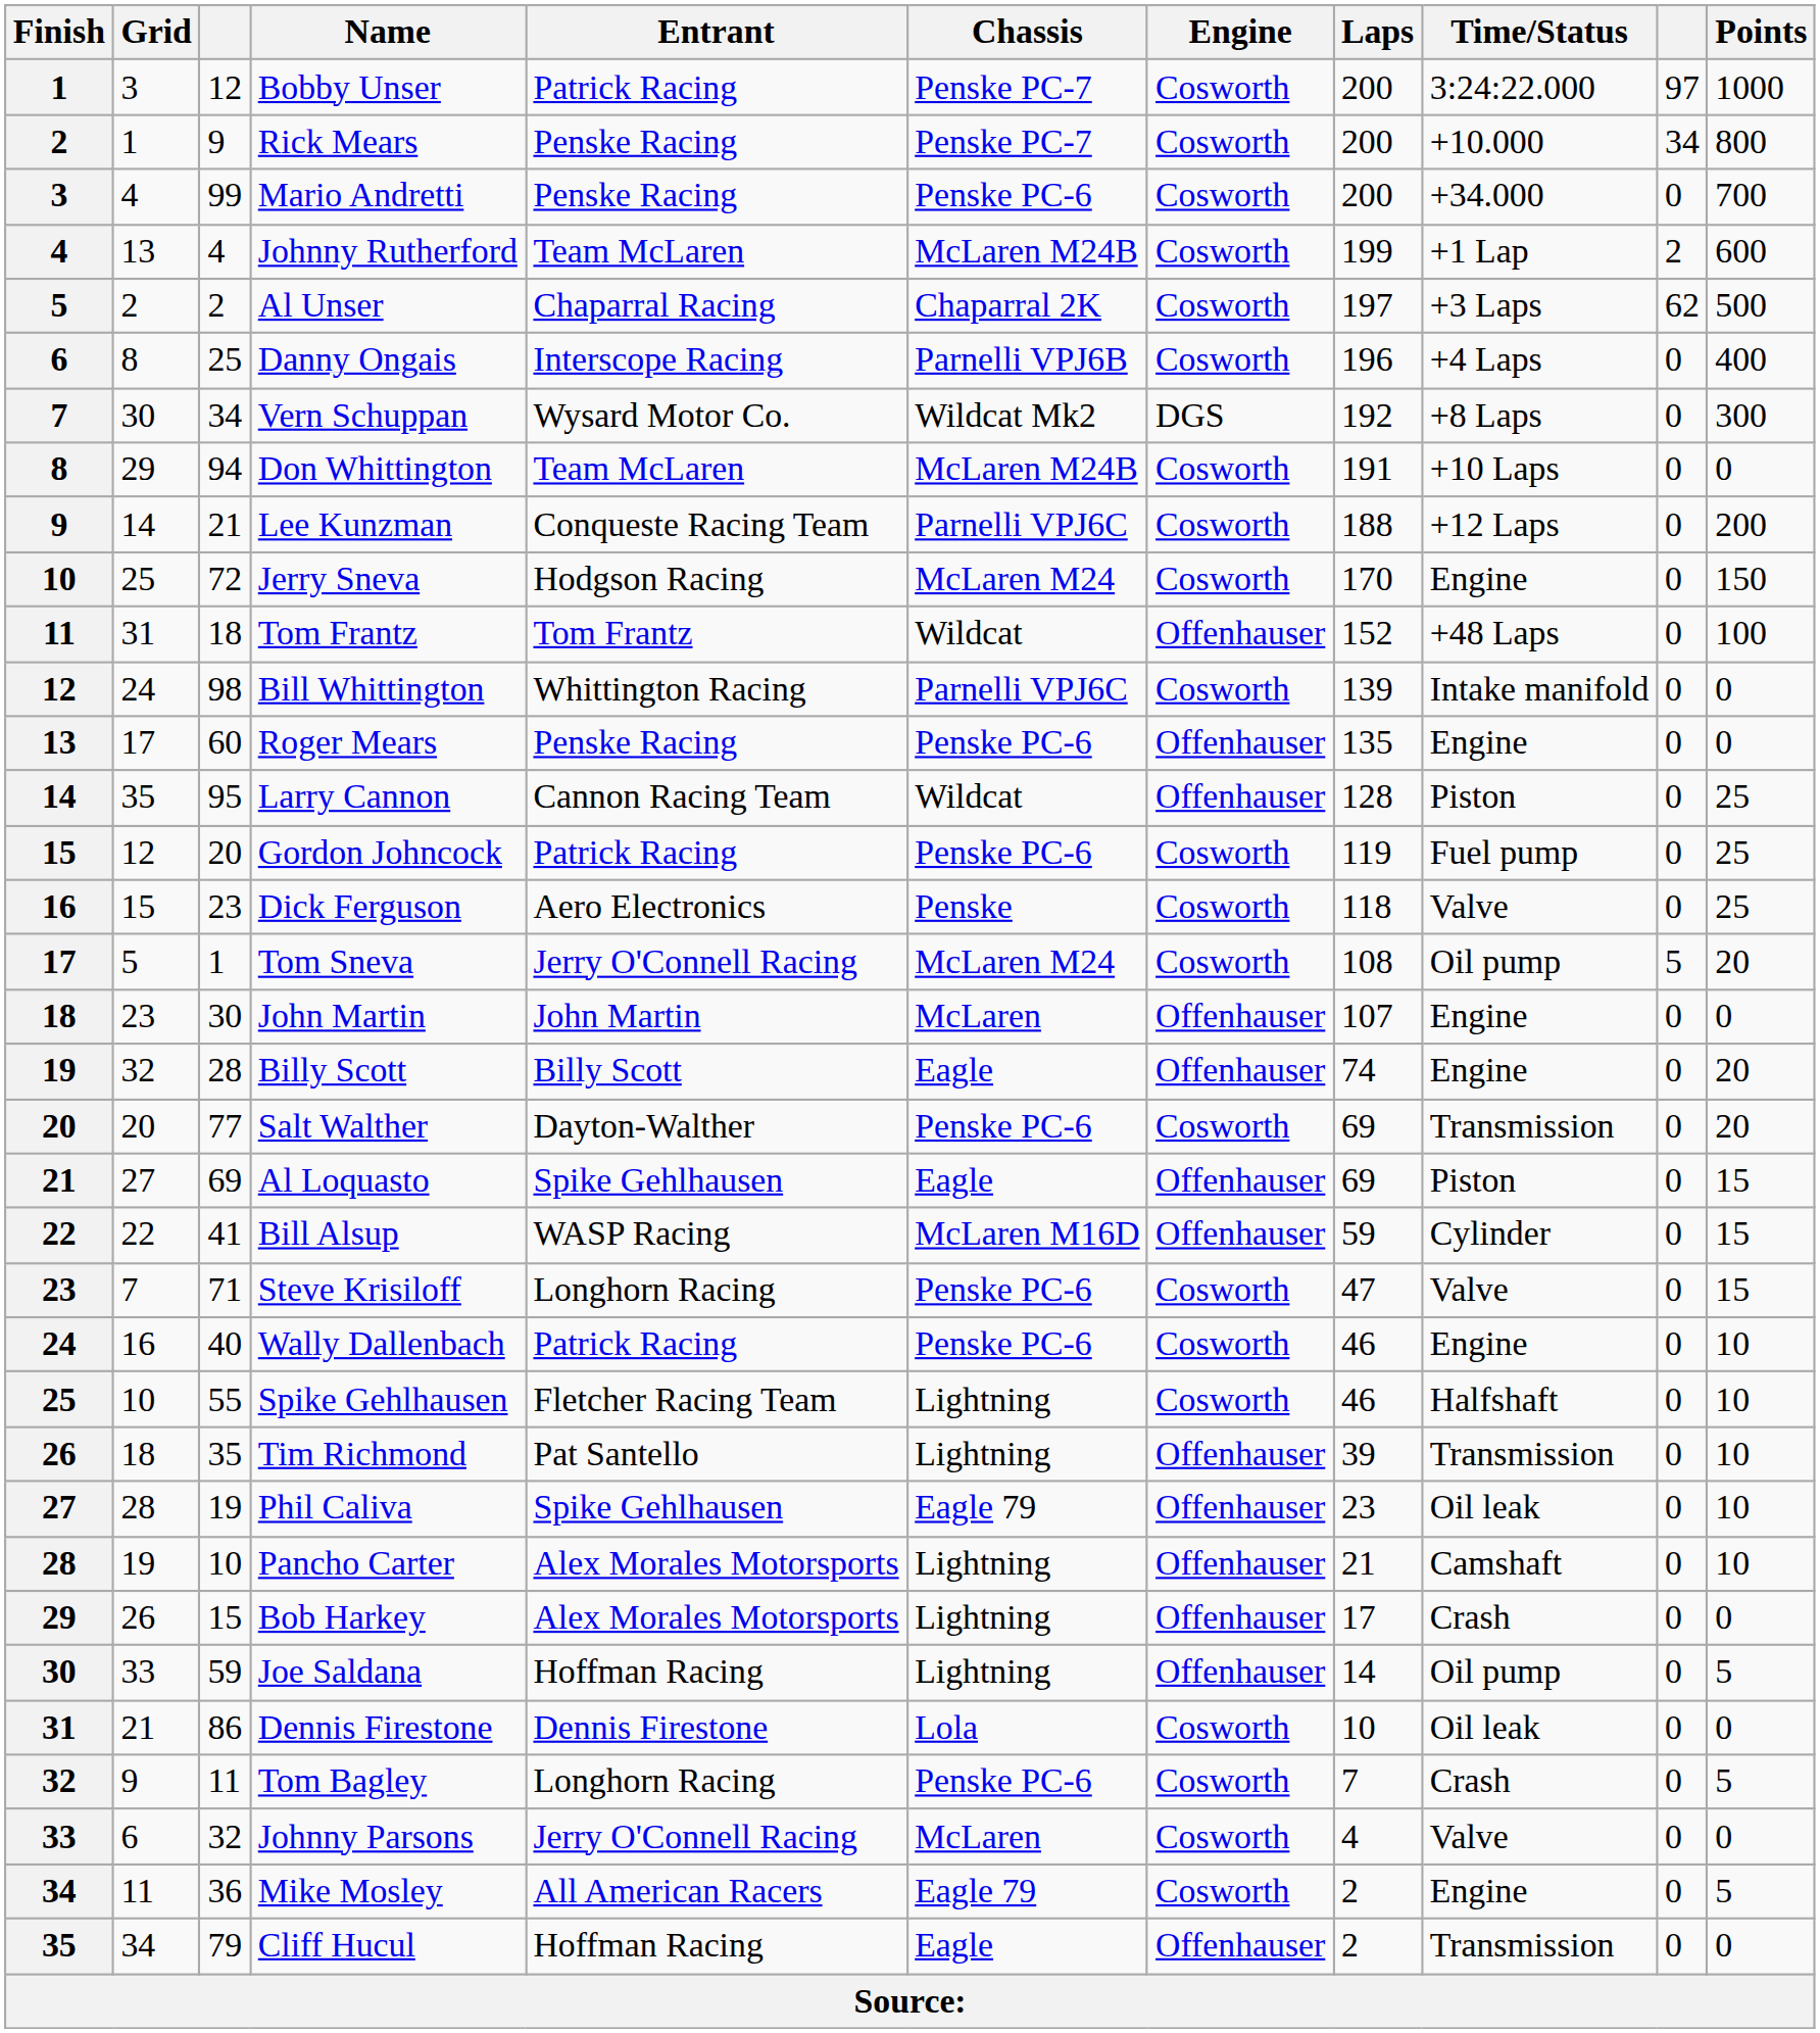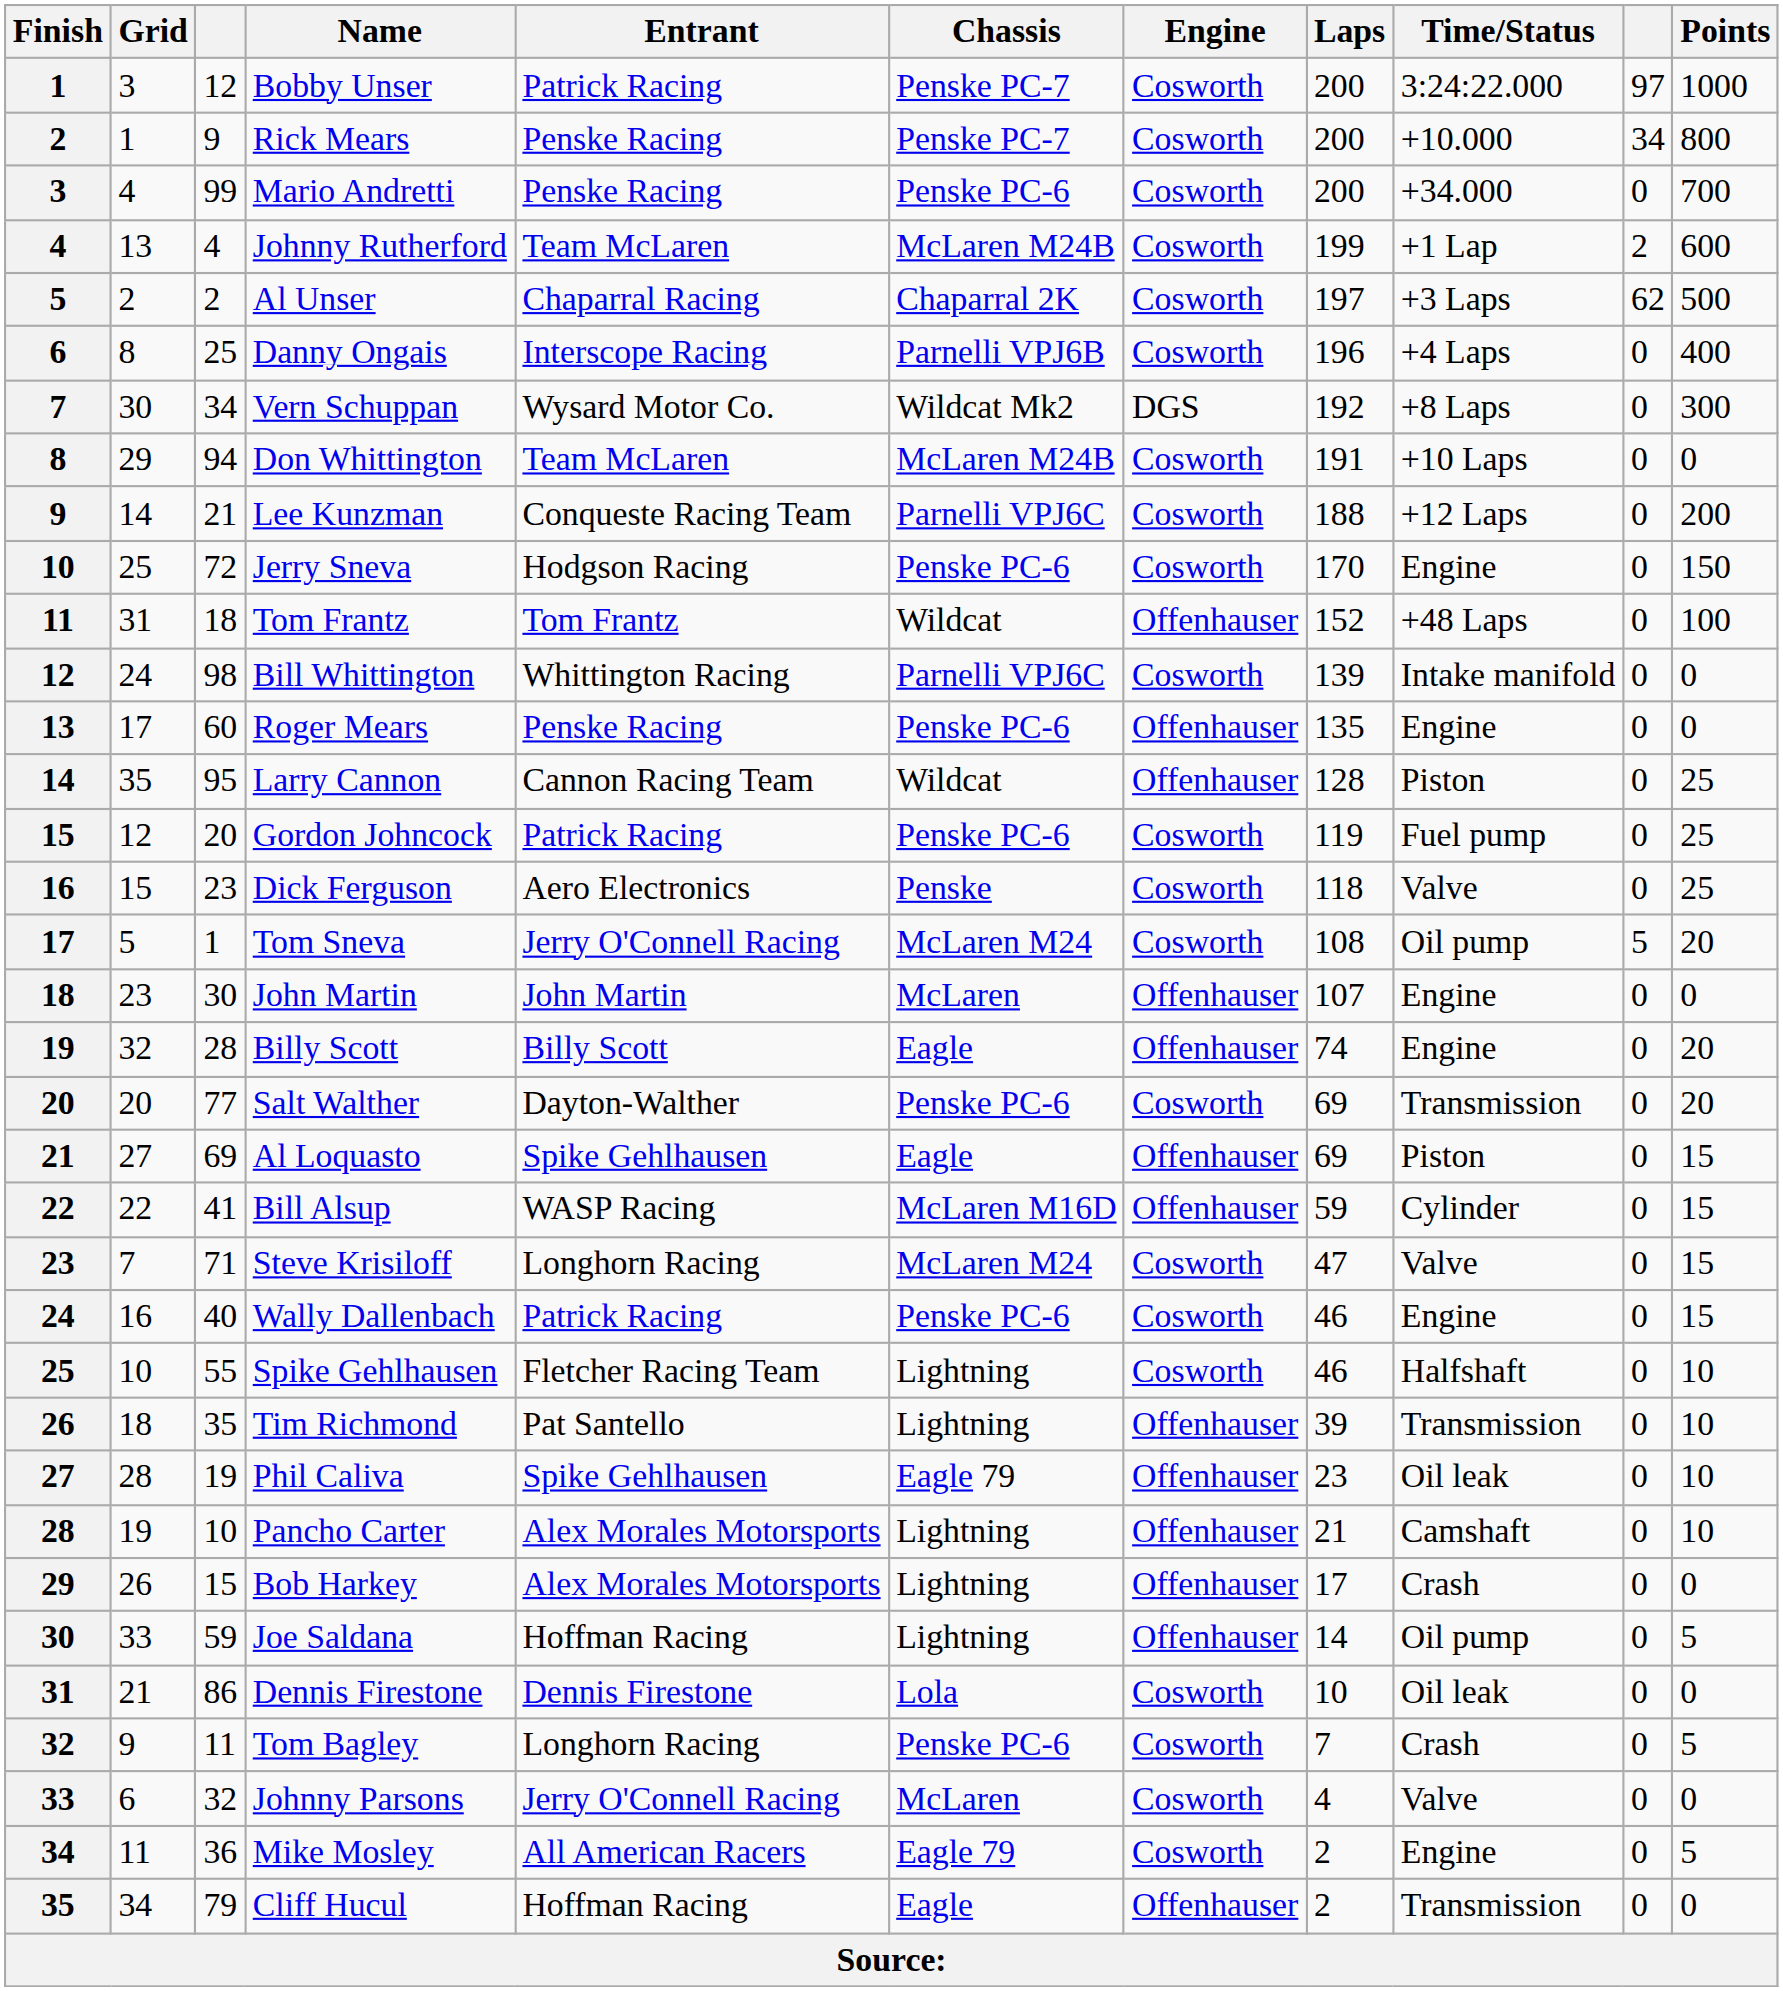 <table class="wikitable">
 <tr>
 <th>Finish</th>
 <th>Grid</th>
 <th></th>
 <th>Name</th>
 <th>Entrant</th>
 <th>Chassis</th>
 <th>Engine</th>
 <th>Laps</th>
 <th>Time/Status</th>
 <th></th>
 <th>Points</th>
 </tr>
 <tr>
 <th>1</th>
 <td>3</td>
 <td>12</td>
 <td> <a href='#'>Bobby Unser</a></td>
 <td><a href='#'>Patrick Racing</a></td>
 <td><a href='#'>Penske PC-7</a></td>
 <td><a href='#'>Cosworth</a></td>
 <td>200</td>
 <td>3:24:22.000</td>
 <td>97</td>
 <td>1000</td>
 </tr>
 <tr>
 <th>2</th>
 <td>1</td>
 <td>9</td>
 <td> <a href='#'>Rick Mears</a></td>
 <td><a href='#'>Penske Racing</a></td>
 <td><a href='#'>Penske PC-7</a></td>
 <td><a href='#'>Cosworth</a></td>
 <td>200</td>
 <td>+10.000</td>
 <td>34</td>
 <td>800</td>
 </tr>
 <tr>
 <th>3</th>
 <td>4</td>
 <td>99</td>
 <td> <a href='#'>Mario Andretti</a></td>
 <td><a href='#'>Penske Racing</a></td>
 <td><a href='#'>Penske PC-6</a></td>
 <td><a href='#'>Cosworth</a></td>
 <td>200</td>
 <td>+34.000</td>
 <td>0</td>
 <td>700</td>
 </tr>
 <tr>
 <th>4</th>
 <td>13</td>
 <td>4</td>
 <td> <a href='#'>Johnny Rutherford</a></td>
 <td><a href='#'>Team McLaren</a></td>
 <td><a href='#'>McLaren M24B</a></td>
 <td><a href='#'>Cosworth</a></td>
 <td>199</td>
 <td>+1 Lap</td>
 <td>2</td>
 <td>600</td>
 </tr>
 <tr>
 <th>5</th>
 <td>2</td>
 <td>2</td>
 <td> <a href='#'>Al Unser</a></td>
 <td><a href='#'>Chaparral Racing</a></td>
 <td><a href='#'>Chaparral 2K</a></td>
 <td><a href='#'>Cosworth</a></td>
 <td>197</td>
 <td>+3 Laps</td>
 <td>62</td>
 <td>500</td>
 </tr>
 <tr>
 <th>6</th>
 <td>8</td>
 <td>25</td>
 <td> <a href='#'>Danny Ongais</a></td>
 <td><a href='#'>Interscope Racing</a></td>
 <td><a href='#'>Parnelli VPJ6B</a></td>
 <td><a href='#'>Cosworth</a></td>
 <td>196</td>
 <td>+4 Laps</td>
 <td>0</td>
 <td>400</td>
 </tr>
 <tr>
 <th>7</th>
 <td>30</td>
 <td>34</td>
 <td> <a href='#'>Vern Schuppan</a></td>
 <td>Wysard Motor Co.</td>
 <td>Wildcat Mk2</td>
 <td>DGS</td>
 <td>192</td>
 <td>+8 Laps</td>
 <td>0</td>
 <td>300</td>
 </tr>
 <tr>
 <th>8</th>
 <td>29</td>
 <td>94</td>
 <td> <a href='#'>Don Whittington</a></td>
 <td><a href='#'>Team McLaren</a></td>
 <td><a href='#'>McLaren M24B</a></td>
 <td><a href='#'>Cosworth</a></td>
 <td>191</td>
 <td>+10 Laps</td>
 <td>0</td>
 <td>0</td>
 </tr>
 <tr>
 <th>9</th>
 <td>14</td>
 <td>21</td>
 <td> <a href='#'>Lee Kunzman</a></td>
 <td>Conqueste Racing Team</td>
 <td><a href='#'>Parnelli VPJ6C</a></td>
 <td><a href='#'>Cosworth</a></td>
 <td>188</td>
 <td>+12 Laps</td>
 <td>0</td>
 <td>200</td>
 </tr>
 <tr>
 <th>10</th>
 <td>25</td>
 <td>72</td>
 <td> <a href='#'>Jerry Sneva</a></td>
 <td>Hodgson Racing</td>
-<td><a href='#'>McLaren M24</a></td>
+<td><a href='#'>Penske PC-6</a></td>
 <td><a href='#'>Cosworth</a></td>
 <td>170</td>
 <td>Engine</td>
 <td>0</td>
 <td>150</td>
 </tr>
 <tr>
 <th>11</th>
 <td>31</td>
 <td>18</td>
 <td> <a href='#'>Tom Frantz</a></td>
 <td><a href='#'>Tom Frantz</a></td>
 <td>Wildcat</td>
 <td><a href='#'>Offenhauser</a></td>
 <td>152</td>
 <td>+48 Laps</td>
 <td>0</td>
 <td>100</td>
 </tr>
 <tr>
 <th>12</th>
 <td>24</td>
 <td>98</td>
 <td> <a href='#'>Bill Whittington</a></td>
 <td>Whittington Racing</td>
 <td><a href='#'>Parnelli VPJ6C</a></td>
 <td><a href='#'>Cosworth</a></td>
 <td>139</td>
 <td>Intake manifold</td>
 <td>0</td>
 <td>0</td>
 </tr>
 <tr>
 <th>13</th>
 <td>17</td>
 <td>60</td>
 <td> <a href='#'>Roger Mears</a></td>
 <td><a href='#'>Penske Racing</a></td>
 <td><a href='#'>Penske PC-6</a></td>
 <td><a href='#'>Offenhauser</a></td>
 <td>135</td>
 <td>Engine</td>
 <td>0</td>
 <td>0</td>
 </tr>
 <tr>
 <th>14</th>
 <td>35</td>
 <td>95</td>
 <td> <a href='#'>Larry Cannon</a></td>
 <td>Cannon Racing Team</td>
 <td>Wildcat</td>
 <td><a href='#'>Offenhauser</a></td>
 <td>128</td>
 <td>Piston</td>
 <td>0</td>
 <td>25</td>
 </tr>
 <tr>
 <th>15</th>
 <td>12</td>
 <td>20</td>
 <td> <a href='#'>Gordon Johncock</a></td>
 <td><a href='#'>Patrick Racing</a></td>
 <td><a href='#'>Penske PC-6</a></td>
 <td><a href='#'>Cosworth</a></td>
 <td>119</td>
 <td>Fuel pump</td>
 <td>0</td>
 <td>25</td>
 </tr>
 <tr>
 <th>16</th>
 <td>15</td>
 <td>23</td>
 <td> <a href='#'>Dick Ferguson</a></td>
 <td>Aero Electronics</td>
 <td><a href='#'>Penske</a></td>
 <td><a href='#'>Cosworth</a></td>
 <td>118</td>
 <td>Valve</td>
 <td>0</td>
 <td>25</td>
 </tr>
 <tr>
 <th>17</th>
 <td>5</td>
 <td>1</td>
 <td> <a href='#'>Tom Sneva</a></td>
 <td><a href='#'>Jerry O'Connell Racing</a></td>
 <td><a href='#'>McLaren M24</a></td>
 <td><a href='#'>Cosworth</a></td>
 <td>108</td>
 <td>Oil pump</td>
 <td>5</td>
 <td>20</td>
 </tr>
 <tr>
 <th>18</th>
 <td>23</td>
 <td>30</td>
 <td> <a href='#'>John Martin</a></td>
 <td><a href='#'>John Martin</a></td>
 <td><a href='#'>McLaren</a></td>
 <td><a href='#'>Offenhauser</a></td>
 <td>107</td>
 <td>Engine</td>
 <td>0</td>
 <td>0</td>
 </tr>
 <tr>
 <th>19</th>
 <td>32</td>
 <td>28</td>
 <td> <a href='#'>Billy Scott</a></td>
 <td><a href='#'>Billy Scott</a></td>
 <td><a href='#'>Eagle</a></td>
 <td><a href='#'>Offenhauser</a></td>
 <td>74</td>
 <td>Engine</td>
 <td>0</td>
 <td>20</td>
 </tr>
 <tr>
 <th>20</th>
 <td>20</td>
 <td>77</td>
 <td> <a href='#'>Salt Walther</a></td>
 <td>Dayton-Walther</td>
 <td><a href='#'>Penske PC-6</a></td>
 <td><a href='#'>Cosworth</a></td>
 <td>69</td>
 <td>Transmission</td>
 <td>0</td>
 <td>20</td>
 </tr>
 <tr>
 <th>21</th>
 <td>27</td>
 <td>69</td>
 <td> <a href='#'>Al Loquasto</a></td>
 <td><a href='#'>Spike Gehlhausen</a></td>
 <td><a href='#'>Eagle</a></td>
 <td><a href='#'>Offenhauser</a></td>
 <td>69</td>
 <td>Piston</td>
 <td>0</td>
 <td>15</td>
 </tr>
 <tr>
 <th>22</th>
 <td>22</td>
 <td>41</td>
 <td> <a href='#'>Bill Alsup</a></td>
 <td>WASP Racing</td>
 <td><a href='#'>McLaren M16D</a></td>
 <td><a href='#'>Offenhauser</a></td>
 <td>59</td>
 <td>Cylinder</td>
 <td>0</td>
 <td>15</td>
 </tr>
 <tr>
 <th>23</th>
 <td>7</td>
 <td>71</td>
 <td> <a href='#'>Steve Krisiloff</a></td>
 <td>Longhorn Racing</td>
-<td><a href='#'>Penske PC-6</a></td>
+<td><a href='#'>McLaren M24</a></td>
 <td><a href='#'>Cosworth</a></td>
 <td>47</td>
 <td>Valve</td>
 <td>0</td>
 <td>15</td>
 </tr>
 <tr>
 <th>24</th>
 <td>16</td>
 <td>40</td>
 <td> <a href='#'>Wally Dallenbach</a></td>
 <td><a href='#'>Patrick Racing</a></td>
 <td><a href='#'>Penske PC-6</a></td>
 <td><a href='#'>Cosworth</a></td>
 <td>46</td>
 <td>Engine</td>
 <td>0</td>
-<td>10</td>
+<td>15</td>
 </tr>
 <tr>
 <th>25</th>
 <td>10</td>
 <td>55</td>
 <td> <a href='#'>Spike Gehlhausen</a></td>
 <td>Fletcher Racing Team</td>
 <td>Lightning</td>
 <td><a href='#'>Cosworth</a></td>
 <td>46</td>
 <td>Halfshaft</td>
 <td>0</td>
 <td>10</td>
 </tr>
 <tr>
 <th>26</th>
 <td>18</td>
 <td>35</td>
 <td> <a href='#'>Tim Richmond</a></td>
 <td>Pat Santello</td>
 <td>Lightning</td>
 <td><a href='#'>Offenhauser</a></td>
 <td>39</td>
 <td>Transmission</td>
 <td>0</td>
 <td>10</td>
 </tr>
 <tr>
 <th>27</th>
 <td>28</td>
 <td>19</td>
 <td> <a href='#'>Phil Caliva</a></td>
 <td><a href='#'>Spike Gehlhausen</a></td>
 <td><a href='#'>Eagle</a> 79</td>
 <td><a href='#'>Offenhauser</a></td>
 <td>23</td>
 <td>Oil leak</td>
 <td>0</td>
 <td>10</td>
 </tr>
 <tr>
 <th>28</th>
 <td>19</td>
 <td>10</td>
 <td> <a href='#'>Pancho Carter</a></td>
 <td><a href='#'>Alex Morales Motorsports</a></td>
 <td>Lightning</td>
 <td><a href='#'>Offenhauser</a></td>
 <td>21</td>
 <td>Camshaft</td>
 <td>0</td>
 <td>10</td>
 </tr>
 <tr>
 <th>29</th>
 <td>26</td>
 <td>15</td>
 <td> <a href='#'>Bob Harkey</a></td>
 <td><a href='#'>Alex Morales Motorsports</a></td>
 <td>Lightning</td>
 <td><a href='#'>Offenhauser</a></td>
 <td>17</td>
 <td>Crash</td>
 <td>0</td>
 <td>0</td>
 </tr>
 <tr>
 <th>30</th>
 <td>33</td>
 <td>59</td>
 <td> <a href='#'>Joe Saldana</a></td>
 <td>Hoffman Racing</td>
 <td>Lightning</td>
 <td><a href='#'>Offenhauser</a></td>
 <td>14</td>
 <td>Oil pump</td>
 <td>0</td>
 <td>5</td>
 </tr>
 <tr>
 <th>31</th>
 <td>21</td>
 <td>86</td>
 <td> <a href='#'>Dennis Firestone</a></td>
 <td><a href='#'>Dennis Firestone</a></td>
 <td><a href='#'>Lola</a></td>
 <td><a href='#'>Cosworth</a></td>
 <td>10</td>
 <td>Oil leak</td>
 <td>0</td>
 <td>0</td>
 </tr>
 <tr>
 <th>32</th>
 <td>9</td>
 <td>11</td>
 <td> <a href='#'>Tom Bagley</a></td>
 <td>Longhorn Racing</td>
 <td><a href='#'>Penske PC-6</a></td>
 <td><a href='#'>Cosworth</a></td>
 <td>7</td>
 <td>Crash</td>
 <td>0</td>
 <td>5</td>
 </tr>
 <tr>
 <th>33</th>
 <td>6</td>
 <td>32</td>
 <td> <a href='#'>Johnny Parsons</a></td>
 <td><a href='#'>Jerry O'Connell Racing</a></td>
 <td><a href='#'>McLaren</a></td>
 <td><a href='#'>Cosworth</a></td>
 <td>4</td>
 <td>Valve</td>
 <td>0</td>
 <td>0</td>
 </tr>
 <tr>
 <th>34</th>
 <td>11</td>
 <td>36</td>
 <td> <a href='#'>Mike Mosley</a></td>
 <td><a href='#'>All American Racers</a></td>
 <td><a href='#'>Eagle 79</a></td>
 <td><a href='#'>Cosworth</a></td>
 <td>2</td>
 <td>Engine</td>
 <td>0</td>
 <td>5</td>
 </tr>
 <tr>
 <th>35</th>
 <td>34</td>
 <td>79</td>
 <td> <a href='#'>Cliff Hucul</a></td>
 <td>Hoffman Racing</td>
 <td><a href='#'>Eagle</a></td>
 <td><a href='#'>Offenhauser</a></td>
 <td>2</td>
 <td>Transmission</td>
 <td>0</td>
 <td>0</td>
 </tr>
 <tr>
 <th colspan=11>Source:</th>
 </tr>
 </table>
